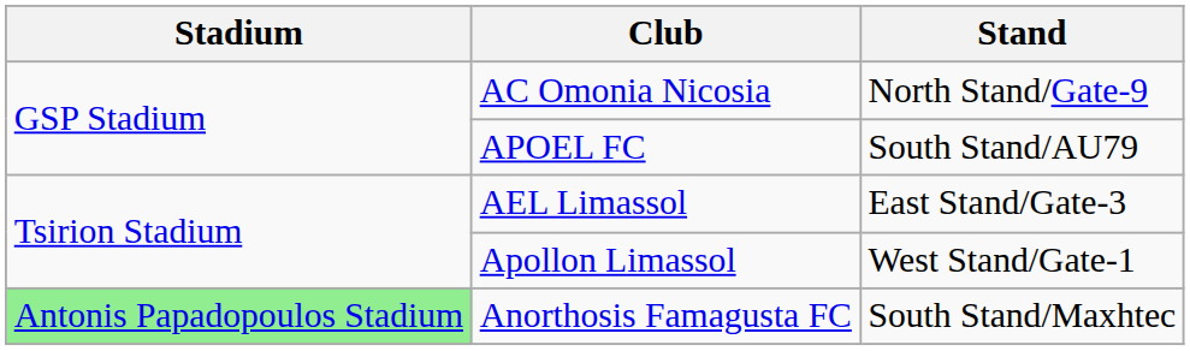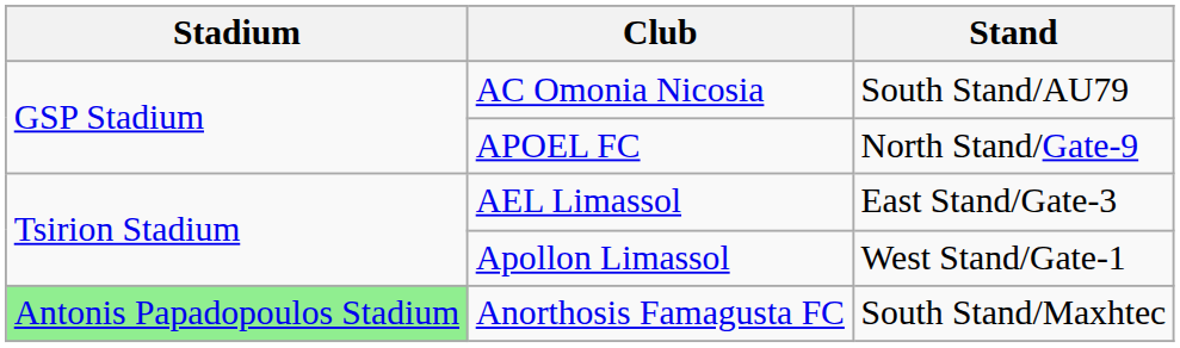 <table class="wikitable">
 <tr>
 <th>Stadium</th>
 <th>Club</th>
 <th>Stand</th>
 </tr>
 <tr>
 <td rowspan="2" style="text-align:left;"><a href='#'>GSP Stadium</a></td>
 <td><a href='#'>AC Omonia Nicosia</a></td>
-<td>North Stand/<a href='#'>Gate-9</a></td>
+<td>South Stand/AU79</td>
 </tr>
 <tr>
 <td><a href='#'>APOEL FC</a></td>
-<td>South Stand/AU79</td>
+<td>North Stand/<a href='#'>Gate-9</a></td>
 </tr>
 <tr>
 <td rowspan="2" style="text-align:left;"><a href='#'>Tsirion Stadium</a></td>
 <td><a href='#'>AEL Limassol</a></td>
 <td>East Stand/Gate-3</td>
 </tr>
 <tr>
 <td><a href='#'>Apollon Limassol</a></td>
 <td>West Stand/Gate-1</td>
 </tr>
 <tr>
 <td style="background: lightgreen; text-align:left;"><a href='#'>Antonis Papadopoulos Stadium</a></td>
 <td><a href='#'>Anorthosis Famagusta FC</a></td>
 <td>South Stand/Maxhtec</td>
 </tr>
 </table>
